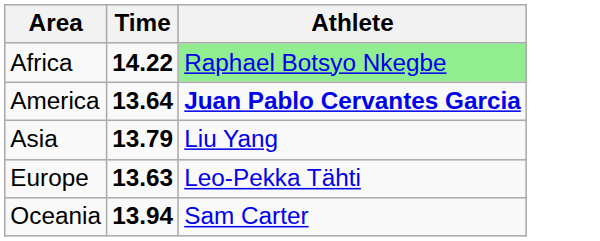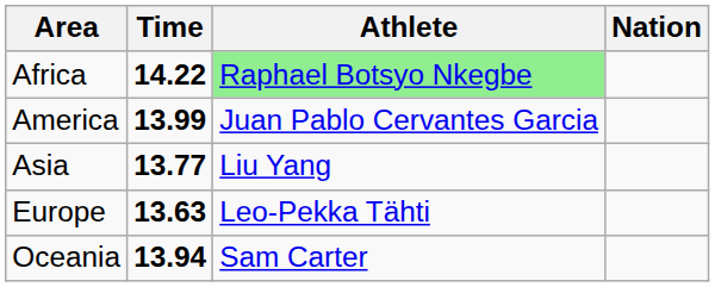 <table class="wikitable">
 <tr>
 <th>Area</th>
 <th>Time</th>
 <th>Athlete</th>
+<th>Nation</th>
 </tr>
 <tr>
 <td>Africa</td>
 <td><strong>14.22</strong></td>
 <td style="background: lightgreen;"><a href='#'>Raphael Botsyo Nkegbe</a></td>
+<td></td>
 </tr>
 <tr>
 <td>America</td>
-<td><strong>13.64</strong></td>
-<td><strong><a href='#'>Juan Pablo Cervantes Garcia</a></strong></td>
+<td><strong>13.99</strong></td>
+<td><a href='#'>Juan Pablo Cervantes Garcia</a></td>
+<td></td>
 </tr>
 <tr>
 <td>Asia</td>
-<td><strong>13.79</strong></td>
+<td><strong>13.77</strong></td>
 <td><a href='#'>Liu Yang</a></td>
+<td></td>
 </tr>
 <tr>
 <td>Europe</td>
 <td><strong>13.63</strong> </td>
 <td><a href='#'>Leo-Pekka Tähti</a></td>
+<td></td>
 </tr>
 <tr>
 <td>Oceania</td>
 <td><strong>13.94</strong></td>
 <td><a href='#'>Sam Carter</a></td>
+<td></td>
 </tr>
 </table>
